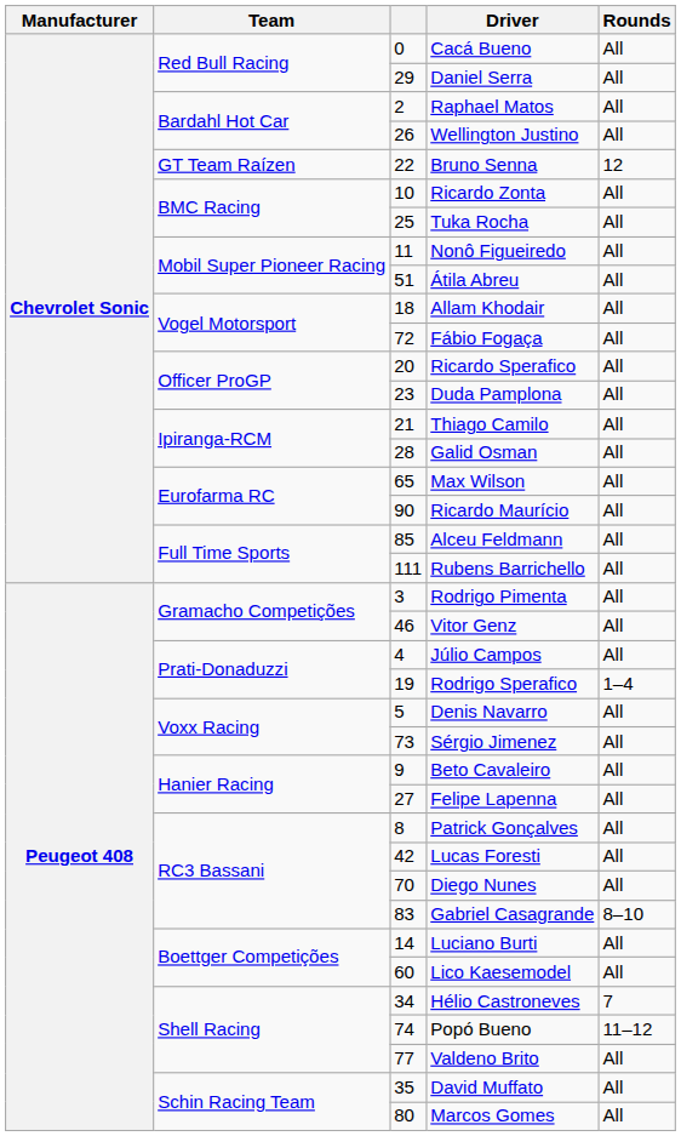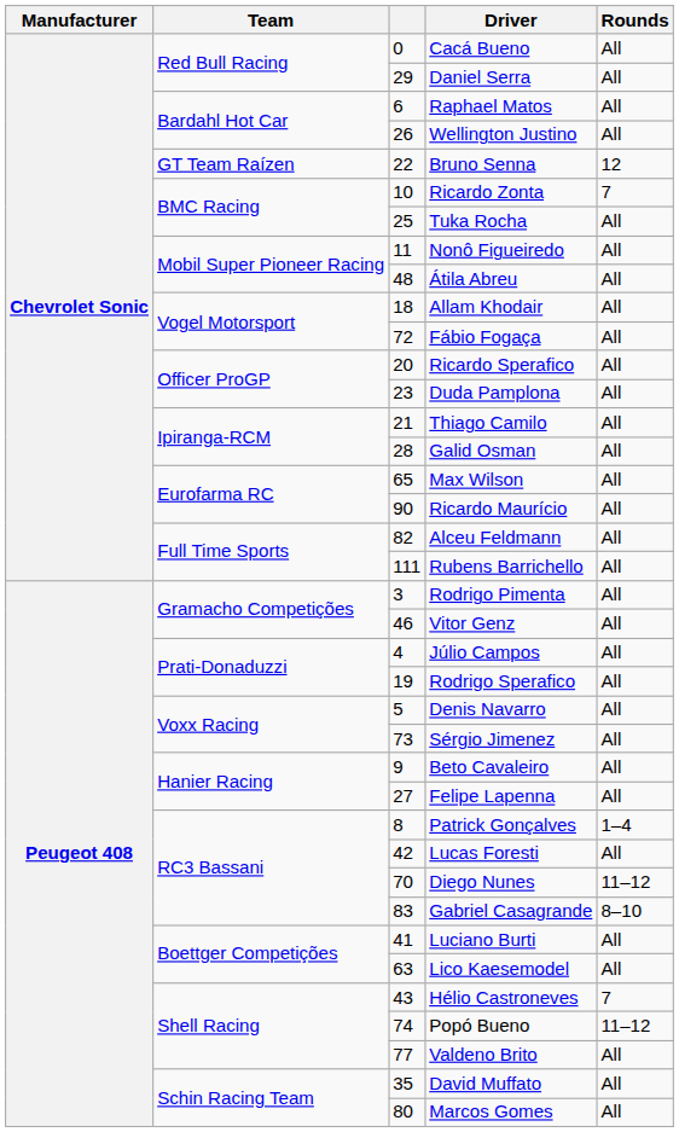 <table class="wikitable" style="font-size: 85%;">
 <tr>
 <th>Manufacturer</th>
 <th>Team</th>
 <th></th>
 <th>Driver</th>
 <th>Rounds</th>
 </tr>
 <tr>
 <th rowspan=19><a href='#'>Chevrolet Sonic</a></th>
 <td rowspan=2><a href='#'>Red Bull Racing</a></td>
 <td>0</td>
 <td><a href='#'>Cacá Bueno</a></td>
 <td>All</td>
 </tr>
 <tr>
 <td>29</td>
 <td><a href='#'>Daniel Serra</a></td>
 <td>All</td>
 </tr>
 <tr>
 <td rowspan=2><a href='#'>Bardahl Hot Car</a></td>
-<td>2</td>
+<td>6</td>
 <td><a href='#'>Raphael Matos</a></td>
 <td>All</td>
 </tr>
 <tr>
 <td>26</td>
 <td><a href='#'>Wellington Justino</a></td>
 <td>All</td>
 </tr>
 <tr>
 <td><a href='#'>GT Team Raízen</a></td>
 <td>22</td>
 <td><a href='#'>Bruno Senna</a></td>
 <td>12</td>
 </tr>
 <tr>
 <td rowspan=2><a href='#'>BMC Racing</a></td>
 <td>10</td>
 <td><a href='#'>Ricardo Zonta</a></td>
-<td>All</td>
+<td>7</td>
 </tr>
 <tr>
 <td>25</td>
 <td><a href='#'>Tuka Rocha</a></td>
 <td>All</td>
 </tr>
 <tr>
 <td rowspan=2><a href='#'>Mobil Super Pioneer Racing</a></td>
 <td>11</td>
 <td><a href='#'>Nonô Figueiredo</a></td>
 <td>All</td>
 </tr>
 <tr>
-<td>51</td>
+<td>48</td>
 <td><a href='#'>Átila Abreu</a></td>
 <td>All</td>
 </tr>
 <tr>
 <td rowspan=2><a href='#'>Vogel Motorsport</a></td>
 <td>18</td>
 <td><a href='#'>Allam Khodair</a></td>
 <td>All</td>
 </tr>
 <tr>
 <td>72</td>
 <td><a href='#'>Fábio Fogaça</a></td>
 <td>All</td>
 </tr>
 <tr>
 <td rowspan=2><a href='#'>Officer ProGP</a></td>
 <td>20</td>
 <td><a href='#'>Ricardo Sperafico</a></td>
 <td>All</td>
 </tr>
 <tr>
 <td>23</td>
 <td><a href='#'>Duda Pamplona</a></td>
 <td>All</td>
 </tr>
 <tr>
 <td rowspan=2><a href='#'>Ipiranga-RCM</a></td>
 <td>21</td>
 <td><a href='#'>Thiago Camilo</a></td>
 <td>All</td>
 </tr>
 <tr>
 <td>28</td>
 <td><a href='#'>Galid Osman</a></td>
 <td>All</td>
 </tr>
 <tr>
 <td rowspan=2><a href='#'>Eurofarma RC</a></td>
 <td>65</td>
 <td><a href='#'>Max Wilson</a></td>
 <td>All</td>
 </tr>
 <tr>
 <td>90</td>
 <td><a href='#'>Ricardo Maurício</a></td>
 <td>All</td>
 </tr>
 <tr>
 <td rowspan=2><a href='#'>Full Time Sports</a></td>
-<td>85</td>
+<td>82</td>
 <td><a href='#'>Alceu Feldmann</a></td>
 <td>All</td>
 </tr>
 <tr>
 <td>111</td>
 <td><a href='#'>Rubens Barrichello</a></td>
 <td>All</td>
 </tr>
 <tr>
 <th rowspan=19><a href='#'>Peugeot 408</a></th>
 <td rowspan=2><a href='#'>Gramacho Competições</a></td>
 <td>3</td>
 <td><a href='#'>Rodrigo Pimenta</a></td>
 <td>All</td>
 </tr>
 <tr>
 <td>46</td>
 <td><a href='#'>Vitor Genz</a></td>
 <td>All</td>
 </tr>
 <tr>
 <td rowspan=2><a href='#'>Prati-Donaduzzi</a></td>
 <td>4</td>
 <td><a href='#'>Júlio Campos</a></td>
 <td>All</td>
 </tr>
 <tr>
 <td>19</td>
 <td><a href='#'>Rodrigo Sperafico</a></td>
-<td>1–4</td>
+<td>All</td>
 </tr>
 <tr>
 <td rowspan=2><a href='#'>Voxx Racing</a></td>
 <td>5</td>
 <td><a href='#'>Denis Navarro</a></td>
 <td>All</td>
 </tr>
 <tr>
 <td>73</td>
 <td><a href='#'>Sérgio Jimenez</a></td>
 <td>All</td>
 </tr>
 <tr>
 <td rowspan=2><a href='#'>Hanier Racing</a></td>
 <td>9</td>
 <td><a href='#'>Beto Cavaleiro</a></td>
 <td>All</td>
 </tr>
 <tr>
 <td>27</td>
 <td><a href='#'>Felipe Lapenna</a></td>
 <td>All</td>
 </tr>
 <tr>
 <td rowspan=4><a href='#'>RC3 Bassani</a></td>
 <td>8</td>
 <td><a href='#'>Patrick Gonçalves</a></td>
-<td>All</td>
+<td>1–4</td>
 </tr>
 <tr>
 <td>42</td>
 <td><a href='#'>Lucas Foresti</a></td>
 <td>All</td>
 </tr>
 <tr>
 <td>70</td>
 <td><a href='#'>Diego Nunes</a></td>
-<td>All</td>
+<td>11–12</td>
 </tr>
 <tr>
 <td>83</td>
 <td><a href='#'>Gabriel Casagrande</a></td>
 <td>8–10</td>
 </tr>
 <tr>
 <td rowspan=2><a href='#'>Boettger Competições</a></td>
-<td>14</td>
+<td>41</td>
 <td><a href='#'>Luciano Burti</a></td>
 <td>All</td>
 </tr>
 <tr>
-<td>60</td>
+<td>63</td>
 <td><a href='#'>Lico Kaesemodel</a></td>
 <td>All</td>
 </tr>
 <tr>
 <td rowspan=3><a href='#'>Shell Racing</a></td>
-<td>34</td>
+<td>43</td>
 <td><a href='#'>Hélio Castroneves</a></td>
 <td>7</td>
 </tr>
 <tr>
 <td>74</td>
 <td>Popó Bueno</td>
 <td>11–12</td>
 </tr>
 <tr>
 <td>77</td>
 <td><a href='#'>Valdeno Brito</a></td>
 <td>All</td>
 </tr>
 <tr>
 <td rowspan=2><a href='#'>Schin Racing Team</a></td>
 <td>35</td>
 <td><a href='#'>David Muffato</a></td>
 <td>All</td>
 </tr>
 <tr>
 <td>80</td>
 <td><a href='#'>Marcos Gomes</a></td>
 <td>All</td>
 </tr>
 </table>
